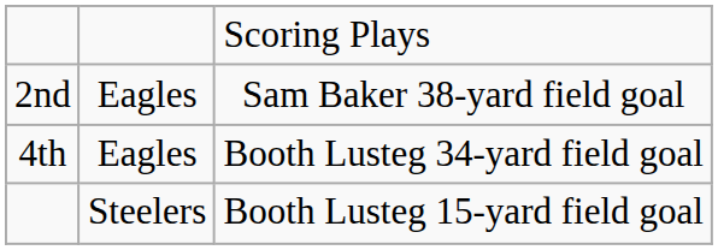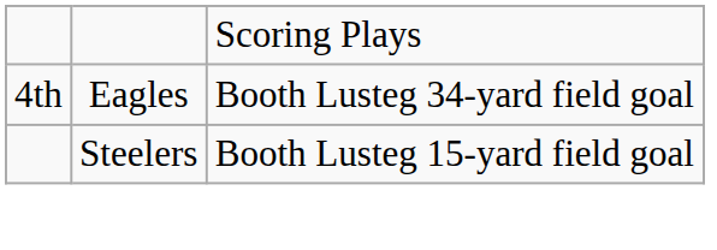 <table class="wikitable" 80%>
 <tr>
 <td></td>
 <td></td>
 <td>Scoring Plays</td>
-</tr>
-<tr style="text-align:center;" bgcolor="">
-<td>2nd</td>
-<td>Eagles</td>
-<td>Sam Baker 38-yard field goal</td>
 </tr>
 <tr style="text-align:center;" bgcolor="">
 <td>4th</td>
 <td>Eagles</td>
 <td>Booth Lusteg 34-yard field goal</td>
 </tr>
 <tr style="text-align:center;" bgcolor="">
 <td></td>
 <td>Steelers</td>
 <td>Booth Lusteg 15-yard field goal</td>
 </tr>
 </table>
